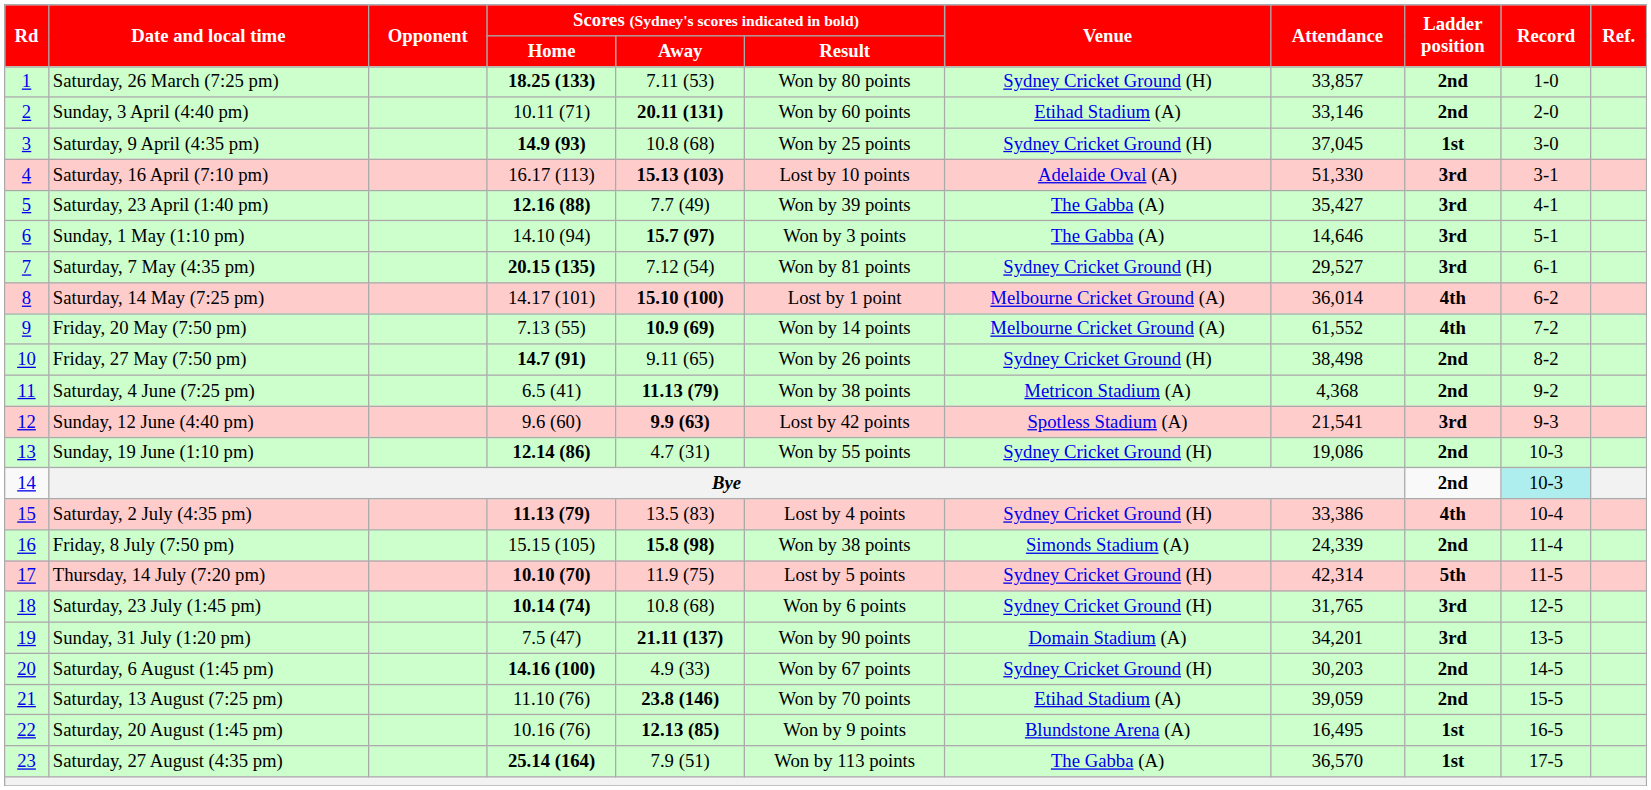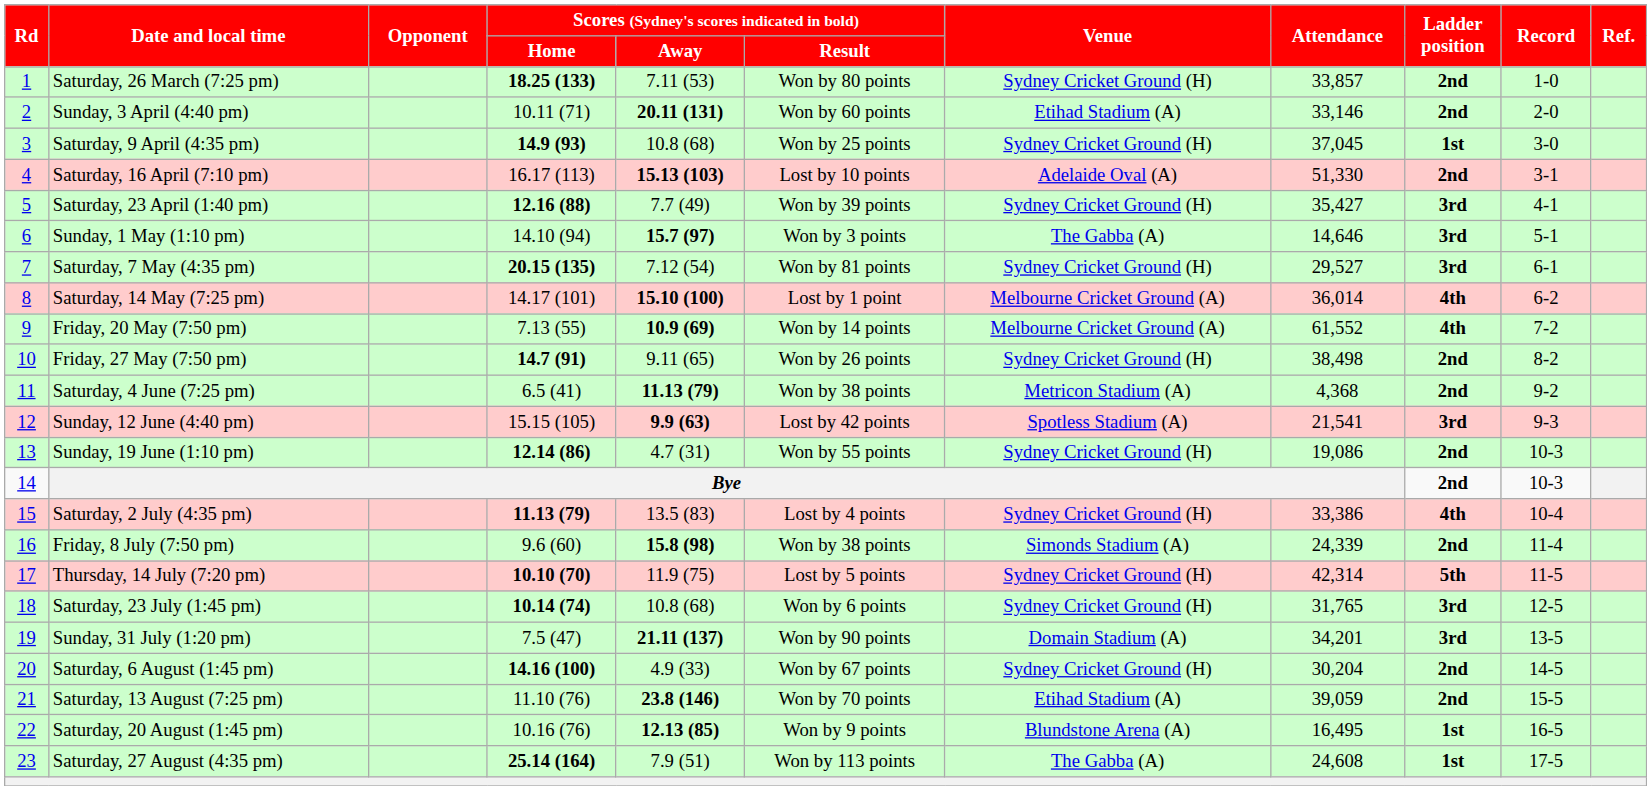 <table class="wikitable" style="font-size:90%; text-align:center; width: 100%; margin-left: auto; margin-right: auto;">
 <tr style="text-align:center; background:#FF0000; color:white; font-weight:bold">
 <td rowspan=2><strong>Rd</strong></td>
 <td rowspan=2><strong>Date and local time</strong></td>
 <td rowspan=2><strong>Opponent</strong></td>
 <td colspan=3><strong>Scores</strong> <small>(Sydney's scores indicated in <strong>bold</strong>)</small></td>
 <td rowspan=2><strong>Venue</strong></td>
 <td rowspan=2><strong>Attendance</strong></td>
 <td rowspan=2><strong>Ladder<br>position</strong></td>
 <td rowspan=2><strong>Record</strong></td>
 <td rowspan=2><strong>Ref.</strong></td>
 </tr>
 <tr>
 <th style="background:#FF0000; color:white;">Home</th>
 <th style="background:#FF0000; color:white;">Away</th>
 <th style="background:#FF0000; color:white;">Result</th>
 </tr>
 <tr style="background:#cfc;">
 <td><a href='#'>1</a></td>
 <td align=left>Saturday, 26 March (7:25 pm)</td>
 <td align=left></td>
 <td><strong>18.25 (133)</strong></td>
 <td>7.11 (53)</td>
 <td>Won by 80 points</td>
 <td><a href='#'>Sydney Cricket Ground</a> (H)</td>
 <td>33,857</td>
 <td><strong>2nd</strong></td>
 <td>1-0</td>
 <td></td>
 </tr>
 <tr style="background:#cfc;">
 <td><a href='#'>2</a></td>
 <td align=left>Sunday, 3 April (4:40 pm)</td>
 <td align=left></td>
 <td>10.11 (71)</td>
 <td><strong>20.11 (131)</strong></td>
 <td>Won by 60 points</td>
 <td><a href='#'>Etihad Stadium</a> (A)</td>
 <td>33,146</td>
 <td><strong>2nd</strong></td>
 <td>2-0</td>
 <td></td>
 </tr>
 <tr style="background:#cfc;">
 <td><a href='#'>3</a></td>
 <td align=left>Saturday, 9 April (4:35 pm)</td>
 <td align=left></td>
 <td><strong>14.9 (93)</strong></td>
 <td>10.8 (68)</td>
 <td>Won by 25 points</td>
 <td><a href='#'>Sydney Cricket Ground</a> (H)</td>
 <td>37,045</td>
 <td><strong>1st</strong></td>
 <td>3-0</td>
 <td></td>
 </tr>
 <tr style="background:#fcc;">
 <td><a href='#'>4</a></td>
 <td align=left>Saturday, 16 April (7:10 pm)</td>
 <td align=left></td>
 <td>16.17 (113)</td>
 <td><strong>15.13 (103)</strong></td>
 <td>Lost by 10 points</td>
 <td><a href='#'>Adelaide Oval</a> (A)</td>
 <td>51,330</td>
-<td><strong>3rd</strong></td>
+<td><strong>2nd</strong></td>
 <td>3-1</td>
 <td></td>
 </tr>
 <tr style="background:#cfc;">
 <td><a href='#'>5</a></td>
 <td align=left>Saturday, 23 April (1:40 pm)</td>
 <td align=left></td>
 <td><strong>12.16 (88)</strong></td>
 <td>7.7 (49)</td>
 <td>Won by 39 points</td>
-<td><a href='#'>The Gabba</a> (A)</td>
+<td><a href='#'>Sydney Cricket Ground</a> (H)</td>
 <td>35,427</td>
 <td><strong>3rd</strong></td>
 <td>4-1</td>
 <td></td>
 </tr>
 <tr style="background:#cfc;">
 <td><a href='#'>6</a></td>
 <td align=left>Sunday, 1 May (1:10 pm)</td>
 <td align=left></td>
 <td>14.10 (94)</td>
 <td><strong>15.7 (97)</strong></td>
 <td>Won by 3 points</td>
 <td><a href='#'>The Gabba</a> (A)</td>
 <td>14,646</td>
 <td><strong>3rd</strong></td>
 <td>5-1</td>
 <td></td>
 </tr>
 <tr style="background:#cfc;">
 <td><a href='#'>7</a></td>
 <td align=left>Saturday, 7 May (4:35 pm)</td>
 <td align=left></td>
 <td><strong>20.15 (135)</strong></td>
 <td>7.12 (54)</td>
 <td>Won by 81 points</td>
 <td><a href='#'>Sydney Cricket Ground</a> (H)</td>
 <td>29,527</td>
 <td><strong>3rd</strong></td>
 <td>6-1</td>
 <td></td>
 </tr>
 <tr style="background:#fcc;">
 <td><a href='#'>8</a></td>
 <td align=left>Saturday, 14 May (7:25 pm)</td>
 <td align=left></td>
 <td>14.17 (101)</td>
 <td><strong>15.10 (100)</strong></td>
 <td>Lost by 1 point</td>
 <td><a href='#'>Melbourne Cricket Ground</a> (A)</td>
 <td>36,014</td>
 <td><strong>4th</strong></td>
 <td>6-2</td>
 <td></td>
 </tr>
 <tr style="background:#cfc;">
 <td><a href='#'>9</a></td>
 <td align=left>Friday, 20 May (7:50 pm)</td>
 <td align=left></td>
 <td>7.13 (55)</td>
 <td><strong>10.9 (69)</strong></td>
 <td>Won by 14 points</td>
 <td><a href='#'>Melbourne Cricket Ground</a> (A)</td>
 <td>61,552</td>
 <td><strong>4th</strong></td>
 <td>7-2</td>
 <td></td>
 </tr>
 <tr style="background:#cfc;">
 <td><a href='#'>10</a></td>
 <td align=left>Friday, 27 May (7:50 pm)</td>
 <td align=left></td>
 <td><strong>14.7 (91)</strong></td>
 <td>9.11 (65)</td>
 <td>Won by 26 points</td>
 <td><a href='#'>Sydney Cricket Ground</a> (H)</td>
 <td>38,498</td>
 <td><strong>2nd</strong></td>
 <td>8-2</td>
 <td></td>
 </tr>
 <tr style="background:#cfc;">
 <td><a href='#'>11</a></td>
 <td align=left>Saturday, 4 June (7:25 pm)</td>
 <td align=left></td>
 <td>6.5 (41)</td>
 <td><strong>11.13 (79)</strong></td>
 <td>Won by 38 points</td>
 <td><a href='#'>Metricon Stadium</a> (A)</td>
 <td>4,368</td>
 <td><strong>2nd</strong></td>
 <td>9-2</td>
 <td></td>
 </tr>
 <tr style="background:#fcc;">
 <td><a href='#'>12</a></td>
 <td align=left>Sunday, 12 June (4:40 pm)</td>
 <td align=left></td>
-<td>9.6 (60)</td>
+<td>15.15 (105)</td>
 <td><strong>9.9 (63)</strong></td>
 <td>Lost by 42 points</td>
 <td><a href='#'>Spotless Stadium</a> (A)</td>
 <td>21,541</td>
 <td><strong>3rd</strong></td>
 <td>9-3</td>
 <td></td>
 </tr>
 <tr style="background:#cfc;">
 <td><a href='#'>13</a></td>
 <td align=left>Sunday, 19 June (1:10 pm)</td>
 <td align=left></td>
 <td><strong>12.14 (86)</strong></td>
 <td>4.7 (31)</td>
 <td>Won by 55 points</td>
 <td><a href='#'>Sydney Cricket Ground</a> (H)</td>
 <td>19,086</td>
 <td><strong>2nd</strong></td>
 <td>10-3</td>
 <td></td>
 </tr>
 <tr>
 <td><a href='#'>14</a></td>
 <th colspan=7><span><em>Bye</em></span></th>
 <td><strong>2nd</strong></td>
-<td style="background: paleturquoise;">10-3</td>
+<td>10-3</td>
 <th colspan=1></th>
 </tr>
 <tr style="background:#fcc;">
 <td><a href='#'>15</a></td>
 <td align=left>Saturday, 2 July (4:35 pm)</td>
 <td align=left></td>
 <td><strong>11.13 (79)</strong></td>
 <td>13.5 (83)</td>
 <td>Lost by 4 points</td>
 <td><a href='#'>Sydney Cricket Ground</a> (H)</td>
 <td>33,386</td>
 <td><strong>4th</strong></td>
 <td>10-4</td>
 <td></td>
 </tr>
 <tr style="background:#cfc;">
 <td><a href='#'>16</a></td>
 <td align=left>Friday, 8 July (7:50 pm)</td>
 <td align=left></td>
-<td>15.15 (105)</td>
+<td>9.6 (60)</td>
 <td><strong>15.8 (98)</strong></td>
 <td>Won by 38 points</td>
 <td><a href='#'>Simonds Stadium</a> (A)</td>
 <td>24,339</td>
 <td><strong>2nd</strong></td>
 <td>11-4</td>
 <td></td>
 </tr>
 <tr style="background:#fcc;">
 <td><a href='#'>17</a></td>
 <td align=left>Thursday, 14 July (7:20 pm)</td>
 <td align=left></td>
 <td><strong>10.10 (70)</strong></td>
 <td>11.9 (75)</td>
 <td>Lost by 5 points</td>
 <td><a href='#'>Sydney Cricket Ground</a> (H)</td>
 <td>42,314</td>
 <td><strong>5th</strong></td>
 <td>11-5</td>
 <td></td>
 </tr>
 <tr style="background:#cfc;">
 <td><a href='#'>18</a></td>
 <td align=left>Saturday, 23 July (1:45 pm)</td>
 <td align=left></td>
 <td><strong>10.14 (74)</strong></td>
 <td>10.8 (68)</td>
 <td>Won by 6 points</td>
 <td><a href='#'>Sydney Cricket Ground</a> (H)</td>
 <td>31,765</td>
 <td><strong>3rd</strong></td>
 <td>12-5</td>
 <td></td>
 </tr>
 <tr style="background:#cfc;">
 <td><a href='#'>19</a></td>
 <td align=left>Sunday, 31 July (1:20 pm)</td>
 <td align=left></td>
 <td>7.5 (47)</td>
 <td><strong>21.11 (137)</strong></td>
 <td>Won by 90 points</td>
 <td><a href='#'>Domain Stadium</a> (A)</td>
 <td>34,201</td>
 <td><strong>3rd</strong></td>
 <td>13-5</td>
 <td></td>
 </tr>
 <tr style="background:#cfc;">
 <td><a href='#'>20</a></td>
 <td align=left>Saturday, 6 August (1:45 pm)</td>
 <td align=left></td>
 <td><strong>14.16 (100)</strong></td>
 <td>4.9 (33)</td>
 <td>Won by 67 points</td>
 <td><a href='#'>Sydney Cricket Ground</a> (H)</td>
-<td>30,203</td>
+<td>30,204</td>
 <td><strong>2nd</strong></td>
 <td>14-5</td>
 <td></td>
 </tr>
 <tr style="background:#cfc;">
 <td><a href='#'>21</a></td>
 <td align=left>Saturday, 13 August (7:25 pm)</td>
 <td align=left></td>
 <td>11.10 (76)</td>
 <td><strong>23.8 (146)</strong></td>
 <td>Won by 70 points</td>
 <td><a href='#'>Etihad Stadium</a> (A)</td>
 <td>39,059</td>
 <td><strong>2nd</strong></td>
 <td>15-5</td>
 <td></td>
 </tr>
 <tr style="background:#cfc;">
 <td><a href='#'>22</a></td>
 <td align=left>Saturday, 20 August (1:45 pm)</td>
 <td align=left></td>
 <td>10.16 (76)</td>
 <td><strong>12.13 (85)</strong></td>
 <td>Won by 9 points</td>
 <td><a href='#'>Blundstone Arena</a> (A)</td>
 <td>16,495</td>
 <td><strong>1st</strong></td>
 <td>16-5</td>
 <td></td>
 </tr>
 <tr style="background:#cfc;">
 <td><a href='#'>23</a></td>
 <td align=left>Saturday, 27 August (4:35 pm)</td>
 <td align=left></td>
 <td><strong>25.14 (164)</strong></td>
 <td>7.9 (51)</td>
 <td>Won by 113 points</td>
 <td><a href='#'>The Gabba</a> (A)</td>
-<td>36,570</td>
+<td>24,608</td>
 <td><strong>1st</strong></td>
 <td>17-5</td>
 <td></td>
 </tr>
 <tr>
 <th colspan=11> </th>
 </tr>
 </table>
